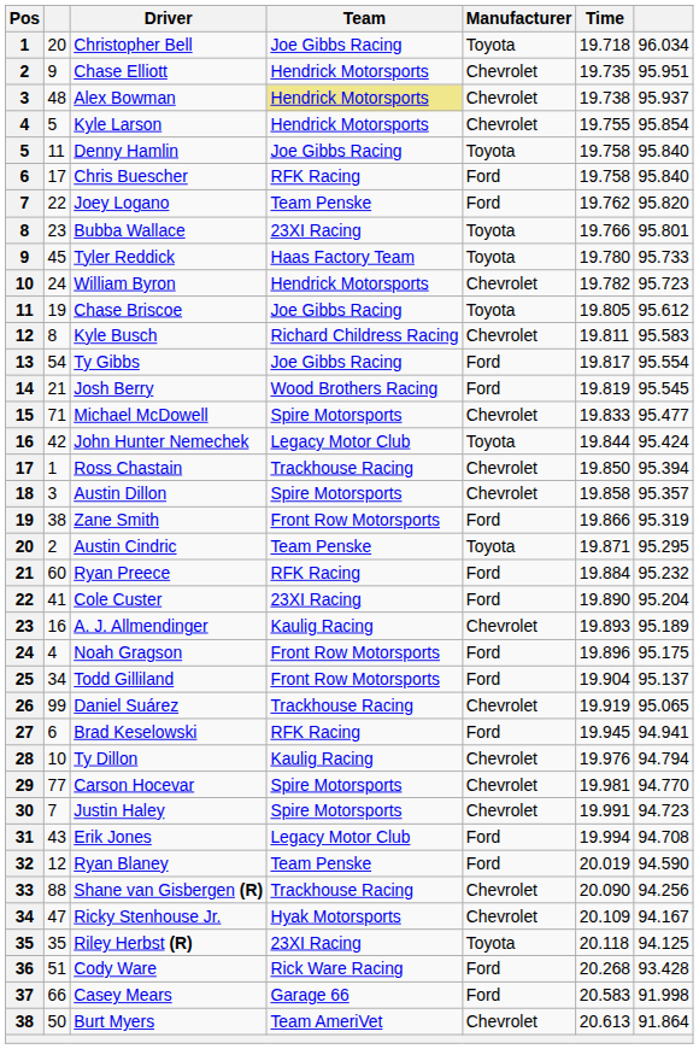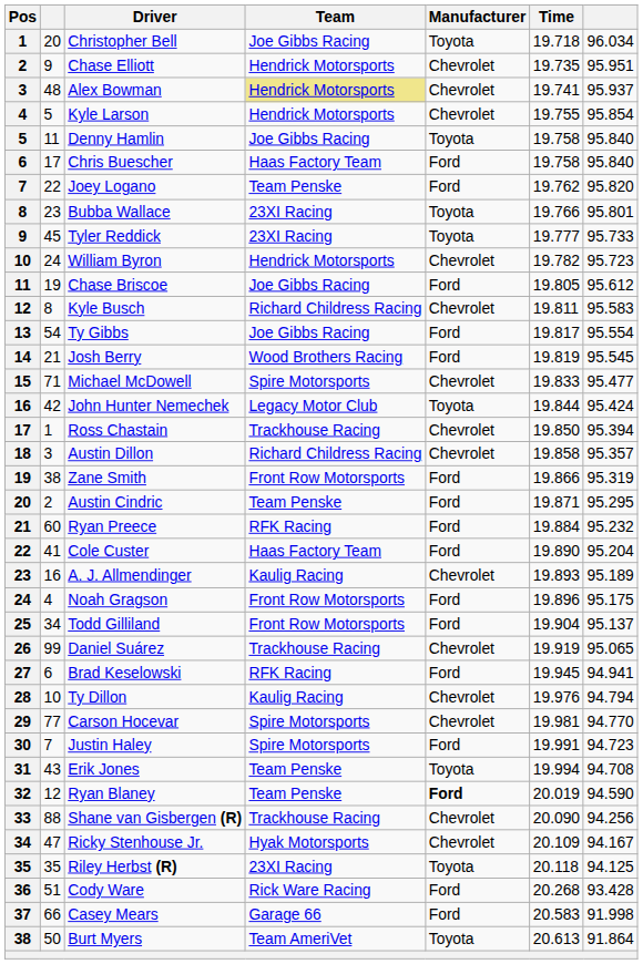 <table class="wikitable" style="font-size:95%">
 <tr>
 <th>Pos</th>
 <th></th>
 <th>Driver</th>
 <th>Team</th>
 <th>Manufacturer</th>
 <th>Time</th>
 <th></th>
 </tr>
 <tr>
 <th>1</th>
 <td>20</td>
 <td><a href='#'>Christopher Bell</a></td>
 <td><a href='#'>Joe Gibbs Racing</a></td>
 <td>Toyota</td>
 <td>19.718</td>
 <td>96.034</td>
 </tr>
 <tr>
 <th>2</th>
 <td>9</td>
 <td><a href='#'>Chase Elliott</a></td>
 <td><a href='#'>Hendrick Motorsports</a></td>
 <td>Chevrolet</td>
 <td>19.735</td>
 <td>95.951</td>
 </tr>
 <tr>
 <th>3</th>
 <td>48</td>
 <td><a href='#'>Alex Bowman</a></td>
 <td style="background: khaki;"><a href='#'>Hendrick Motorsports</a></td>
 <td>Chevrolet</td>
-<td>19.738</td>
+<td>19.741</td>
 <td>95.937</td>
 </tr>
 <tr>
 <th>4</th>
 <td>5</td>
 <td><a href='#'>Kyle Larson</a></td>
 <td><a href='#'>Hendrick Motorsports</a></td>
 <td>Chevrolet</td>
 <td>19.755</td>
 <td>95.854</td>
 </tr>
 <tr>
 <th>5</th>
 <td>11</td>
 <td><a href='#'>Denny Hamlin</a></td>
 <td><a href='#'>Joe Gibbs Racing</a></td>
 <td>Toyota</td>
 <td>19.758</td>
 <td>95.840</td>
 </tr>
 <tr>
 <th>6</th>
 <td>17</td>
 <td><a href='#'>Chris Buescher</a></td>
-<td><a href='#'>RFK Racing</a></td>
+<td><a href='#'>Haas Factory Team</a></td>
 <td>Ford</td>
 <td>19.758</td>
 <td>95.840</td>
 </tr>
 <tr>
 <th>7</th>
 <td>22</td>
 <td><a href='#'>Joey Logano</a></td>
 <td><a href='#'>Team Penske</a></td>
 <td>Ford</td>
 <td>19.762</td>
 <td>95.820</td>
 </tr>
 <tr>
 <th>8</th>
 <td>23</td>
 <td><a href='#'>Bubba Wallace</a></td>
 <td><a href='#'>23XI Racing</a></td>
 <td>Toyota</td>
 <td>19.766</td>
 <td>95.801</td>
 </tr>
 <tr>
 <th>9</th>
 <td>45</td>
 <td><a href='#'>Tyler Reddick</a></td>
-<td><a href='#'>Haas Factory Team</a></td>
+<td><a href='#'>23XI Racing</a></td>
 <td>Toyota</td>
-<td>19.780</td>
+<td>19.777</td>
 <td>95.733</td>
 </tr>
 <tr>
 <th>10</th>
 <td>24</td>
 <td><a href='#'>William Byron</a></td>
 <td><a href='#'>Hendrick Motorsports</a></td>
 <td>Chevrolet</td>
 <td>19.782</td>
 <td>95.723</td>
 </tr>
 <tr>
 <th>11</th>
 <td>19</td>
 <td><a href='#'>Chase Briscoe</a></td>
 <td><a href='#'>Joe Gibbs Racing</a></td>
-<td>Toyota</td>
+<td>Ford</td>
 <td>19.805</td>
 <td>95.612</td>
 </tr>
 <tr>
 <th>12</th>
 <td>8</td>
 <td><a href='#'>Kyle Busch</a></td>
 <td><a href='#'>Richard Childress Racing</a></td>
 <td>Chevrolet</td>
 <td>19.811</td>
 <td>95.583</td>
 </tr>
 <tr>
 <th>13</th>
 <td>54</td>
 <td><a href='#'>Ty Gibbs</a></td>
 <td><a href='#'>Joe Gibbs Racing</a></td>
 <td>Ford</td>
 <td>19.817</td>
 <td>95.554</td>
 </tr>
 <tr>
 <th>14</th>
 <td>21</td>
 <td><a href='#'>Josh Berry</a></td>
 <td><a href='#'>Wood Brothers Racing</a></td>
 <td>Ford</td>
 <td>19.819</td>
 <td>95.545</td>
 </tr>
 <tr>
 <th>15</th>
 <td>71</td>
 <td><a href='#'>Michael McDowell</a></td>
 <td><a href='#'>Spire Motorsports</a></td>
 <td>Chevrolet</td>
 <td>19.833</td>
 <td>95.477</td>
 </tr>
 <tr>
 <th>16</th>
 <td>42</td>
 <td><a href='#'>John Hunter Nemechek</a></td>
 <td><a href='#'>Legacy Motor Club</a></td>
 <td>Toyota</td>
 <td>19.844</td>
 <td>95.424</td>
 </tr>
 <tr>
 <th>17</th>
 <td>1</td>
 <td><a href='#'>Ross Chastain</a></td>
 <td><a href='#'>Trackhouse Racing</a></td>
 <td>Chevrolet</td>
 <td>19.850</td>
 <td>95.394</td>
 </tr>
 <tr>
 <th>18</th>
 <td>3</td>
 <td><a href='#'>Austin Dillon</a></td>
-<td><a href='#'>Spire Motorsports</a></td>
+<td><a href='#'>Richard Childress Racing</a></td>
 <td>Chevrolet</td>
 <td>19.858</td>
 <td>95.357</td>
 </tr>
 <tr>
 <th>19</th>
 <td>38</td>
 <td><a href='#'>Zane Smith</a></td>
 <td><a href='#'>Front Row Motorsports</a></td>
 <td>Ford</td>
 <td>19.866</td>
 <td>95.319</td>
 </tr>
 <tr>
 <th>20</th>
 <td>2</td>
 <td><a href='#'>Austin Cindric</a></td>
 <td><a href='#'>Team Penske</a></td>
-<td>Toyota</td>
+<td>Ford</td>
 <td>19.871</td>
 <td>95.295</td>
 </tr>
 <tr>
 <th>21</th>
 <td>60</td>
 <td><a href='#'>Ryan Preece</a></td>
 <td><a href='#'>RFK Racing</a></td>
 <td>Ford</td>
 <td>19.884</td>
 <td>95.232</td>
 </tr>
 <tr>
 <th>22</th>
 <td>41</td>
 <td><a href='#'>Cole Custer</a></td>
-<td><a href='#'>23XI Racing</a></td>
+<td><a href='#'>Haas Factory Team</a></td>
 <td>Ford</td>
 <td>19.890</td>
 <td>95.204</td>
 </tr>
 <tr>
 <th>23</th>
 <td>16</td>
 <td><a href='#'>A. J. Allmendinger</a></td>
 <td><a href='#'>Kaulig Racing</a></td>
 <td>Chevrolet</td>
 <td>19.893</td>
 <td>95.189</td>
 </tr>
 <tr>
 <th>24</th>
 <td>4</td>
 <td><a href='#'>Noah Gragson</a></td>
 <td><a href='#'>Front Row Motorsports</a></td>
 <td>Ford</td>
 <td>19.896</td>
 <td>95.175</td>
 </tr>
 <tr>
 <th>25</th>
 <td>34</td>
 <td><a href='#'>Todd Gilliland</a></td>
 <td><a href='#'>Front Row Motorsports</a></td>
 <td>Ford</td>
 <td>19.904</td>
 <td>95.137</td>
 </tr>
 <tr>
 <th>26</th>
 <td>99</td>
 <td><a href='#'>Daniel Suárez</a></td>
 <td><a href='#'>Trackhouse Racing</a></td>
 <td>Chevrolet</td>
 <td>19.919</td>
 <td>95.065</td>
 </tr>
 <tr>
 <th>27</th>
 <td>6</td>
 <td><a href='#'>Brad Keselowski</a></td>
 <td><a href='#'>RFK Racing</a></td>
 <td>Ford</td>
 <td>19.945</td>
 <td>94.941</td>
 </tr>
 <tr>
 <th>28</th>
 <td>10</td>
 <td><a href='#'>Ty Dillon</a></td>
 <td><a href='#'>Kaulig Racing</a></td>
 <td>Chevrolet</td>
 <td>19.976</td>
 <td>94.794</td>
 </tr>
 <tr>
 <th>29</th>
 <td>77</td>
 <td><a href='#'>Carson Hocevar</a></td>
 <td><a href='#'>Spire Motorsports</a></td>
 <td>Chevrolet</td>
 <td>19.981</td>
 <td>94.770</td>
 </tr>
 <tr>
 <th>30</th>
 <td>7</td>
 <td><a href='#'>Justin Haley</a></td>
 <td><a href='#'>Spire Motorsports</a></td>
-<td>Chevrolet</td>
+<td>Ford</td>
 <td>19.991</td>
 <td>94.723</td>
 </tr>
 <tr>
 <th>31</th>
 <td>43</td>
 <td><a href='#'>Erik Jones</a></td>
-<td><a href='#'>Legacy Motor Club</a></td>
-<td>Ford</td>
+<td><a href='#'>Team Penske</a></td>
+<td>Toyota</td>
 <td>19.994</td>
 <td>94.708</td>
 </tr>
 <tr>
 <th>32</th>
 <td>12</td>
 <td><a href='#'>Ryan Blaney</a></td>
 <td><a href='#'>Team Penske</a></td>
-<td>Ford</td>
+<td><strong>Ford</strong></td>
 <td>20.019</td>
 <td>94.590</td>
 </tr>
 <tr>
 <th>33</th>
 <td>88</td>
 <td><a href='#'>Shane van Gisbergen</a> <strong>(R)</strong></td>
 <td><a href='#'>Trackhouse Racing</a></td>
 <td>Chevrolet</td>
 <td>20.090</td>
 <td>94.256</td>
 </tr>
 <tr>
 <th>34</th>
 <td>47</td>
 <td><a href='#'>Ricky Stenhouse Jr.</a></td>
 <td><a href='#'>Hyak Motorsports</a></td>
 <td>Chevrolet</td>
 <td>20.109</td>
 <td>94.167</td>
 </tr>
 <tr>
 <th>35</th>
 <td>35</td>
 <td><a href='#'>Riley Herbst</a> <strong>(R)</strong></td>
 <td><a href='#'>23XI Racing</a></td>
 <td>Toyota</td>
 <td>20.118</td>
 <td>94.125</td>
 </tr>
 <tr>
 <th>36</th>
 <td>51</td>
 <td><a href='#'>Cody Ware</a></td>
 <td><a href='#'>Rick Ware Racing</a></td>
 <td>Ford</td>
 <td>20.268</td>
 <td>93.428</td>
 </tr>
 <tr>
 <th>37</th>
 <td>66</td>
 <td><a href='#'>Casey Mears</a></td>
 <td><a href='#'>Garage 66</a></td>
 <td>Ford</td>
 <td>20.583</td>
 <td>91.998</td>
 </tr>
 <tr>
 <th>38</th>
 <td>50</td>
 <td><a href='#'>Burt Myers</a></td>
 <td><a href='#'>Team AmeriVet</a></td>
-<td>Chevrolet</td>
+<td>Toyota</td>
 <td>20.613</td>
 <td>91.864</td>
 </tr>
 <tr>
 <th colspan="7"></th>
 </tr>
 </table>
